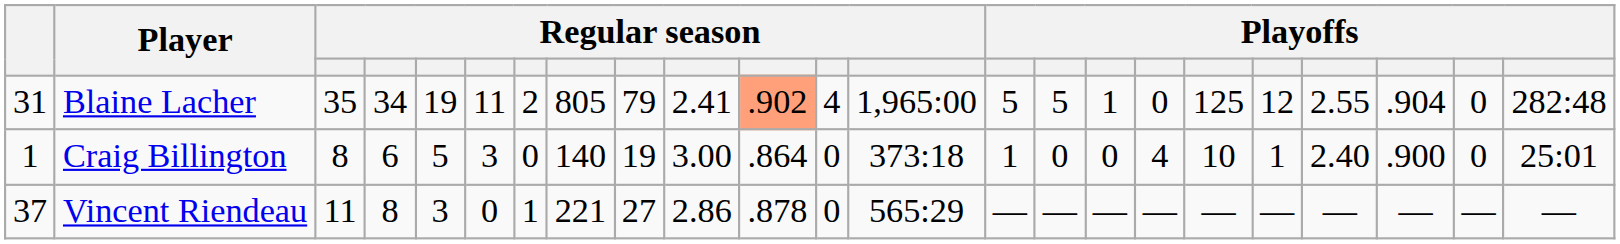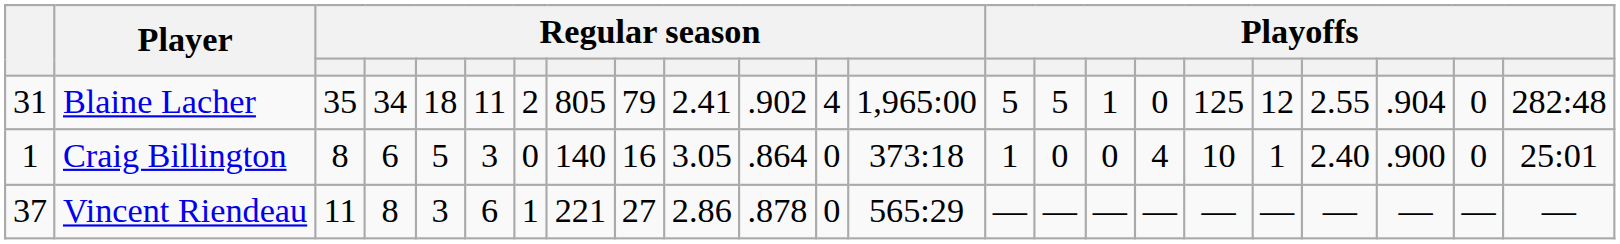 <table class="wikitable plainrowheaders" style="text-align:center;">
 <tr>
 <th scope="col" rowspan="2"></th>
 <th scope="col" rowspan="2">Player</th>
 <th scope=colgroup colspan=11>Regular season</th>
 <th scope=colgroup colspan=10>Playoffs</th>
 </tr>
 <tr>
 <th scope="col"></th>
 <th scope="col"></th>
 <th scope="col"></th>
 <th scope="col"></th>
 <th scope="col"></th>
 <th scope="col"></th>
 <th scope="col"></th>
 <th scope="col"></th>
 <th scope="col"></th>
 <th scope="col"></th>
 <th scope="col"></th>
 <th scope="col"></th>
 <th scope="col"></th>
 <th scope="col"></th>
 <th scope="col"></th>
 <th scope="col"></th>
 <th scope="col"></th>
 <th scope="col"></th>
 <th scope="col"></th>
 <th scope="col"></th>
 <th scope="col"></th>
 </tr>
 <tr>
 <td scope="row">31</td>
 <td align="left"><a href='#'>Blaine Lacher</a></td>
 <td>35</td>
 <td>34</td>
-<td>19</td>
+<td>18</td>
 <td>11</td>
 <td>2</td>
 <td>805</td>
 <td>79</td>
 <td>2.41</td>
-<td style="background: lightsalmon;">.902</td>
+<td>.902</td>
 <td>4</td>
 <td>1,965:00</td>
 <td>5</td>
 <td>5</td>
 <td>1</td>
 <td>0</td>
 <td>125</td>
 <td>12</td>
 <td>2.55</td>
 <td>.904</td>
 <td>0</td>
 <td>282:48</td>
 </tr>
 <tr>
 <td scope="row">1</td>
 <td align="left"><a href='#'>Craig Billington</a></td>
 <td>8</td>
 <td>6</td>
 <td>5</td>
 <td>3</td>
 <td>0</td>
 <td>140</td>
-<td>19</td>
-<td>3.00</td>
+<td>16</td>
+<td>3.05</td>
 <td>.864</td>
 <td>0</td>
 <td>373:18</td>
 <td>1</td>
 <td>0</td>
 <td>0</td>
 <td>4</td>
 <td>10</td>
 <td>1</td>
 <td>2.40</td>
 <td>.900</td>
 <td>0</td>
 <td>25:01</td>
 </tr>
 <tr>
 <td scope="row">37</td>
 <td align="left"><a href='#'>Vincent Riendeau</a></td>
 <td>11</td>
 <td>8</td>
 <td>3</td>
-<td>0</td>
+<td>6</td>
 <td>1</td>
 <td>221</td>
 <td>27</td>
 <td>2.86</td>
 <td>.878</td>
 <td>0</td>
 <td>565:29</td>
 <td>—</td>
 <td>—</td>
 <td>—</td>
 <td>—</td>
 <td>—</td>
 <td>—</td>
 <td>—</td>
 <td>—</td>
 <td>—</td>
 <td>—</td>
 </tr>
 </table>
